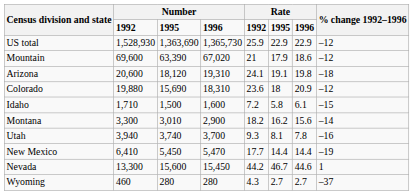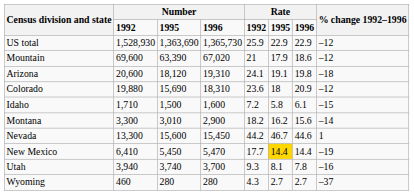 <table class="wikitable">
 <tr>
 <th rowspan="2">Census division and state</th>
 <th colspan="3">Number</th>
 <th colspan="3">Rate</th>
 <th rowspan="2">% change 1992–1996</th>
 </tr>
 <tr>
 <td><strong>1992</strong></td>
 <td><strong>1995</strong></td>
 <td><strong>1996</strong></td>
 <td><strong>1992</strong></td>
 <td><strong>1995</strong></td>
 <td><strong>1996</strong></td>
 </tr>
 <tr>
 <td>US total</td>
 <td>1,528,930</td>
 <td>1,363,690</td>
 <td>1,365,730</td>
 <td>25.9</td>
 <td>22.9</td>
 <td>22.9</td>
 <td>–12</td>
 </tr>
 <tr>
 <td>Mountain</td>
 <td>69,600</td>
 <td>63,390</td>
 <td>67,020</td>
 <td>21</td>
 <td>17.9</td>
 <td>18.6</td>
 <td>–12</td>
 </tr>
 <tr>
 <td>Arizona</td>
 <td>20,600</td>
 <td>18,120</td>
 <td>19,310</td>
 <td>24.1</td>
 <td>19.1</td>
 <td>19.8</td>
 <td>–18</td>
 </tr>
 <tr>
 <td>Colorado</td>
 <td>19,880</td>
 <td>15,690</td>
 <td>18,310</td>
 <td>23.6</td>
 <td>18</td>
 <td>20.9</td>
 <td>–12</td>
 </tr>
 <tr>
 <td>Idaho</td>
 <td>1,710</td>
 <td>1,500</td>
 <td>1,600</td>
 <td>7.2</td>
 <td>5.8</td>
 <td>6.1</td>
 <td>–15</td>
 </tr>
 <tr>
 <td>Montana</td>
 <td>3,300</td>
 <td>3,010</td>
 <td>2,900</td>
 <td>18.2</td>
 <td>16.2</td>
 <td>15.6</td>
 <td>–14</td>
 </tr>
 <tr>
+<td>Nevada</td>
+<td>13,300</td>
+<td>15,600</td>
+<td>15,450</td>
+<td>44.2</td>
+<td>46.7</td>
+<td>44.6</td>
+<td>1</td>
+</tr>
+<tr>
+<td>New Mexico</td>
+<td>6,410</td>
+<td>5,450</td>
+<td>5,470</td>
+<td>17.7</td>
+<td style="background: gold;">14.4</td>
+<td>14.4</td>
+<td>–19</td>
+</tr>
+<tr>
 <td>Utah</td>
 <td>3,940</td>
 <td>3,740</td>
 <td>3,700</td>
 <td>9.3</td>
 <td>8.1</td>
 <td>7.8</td>
 <td>–16</td>
-</tr>
-<tr>
-<td>New Mexico</td>
-<td>6,410</td>
-<td>5,450</td>
-<td>5,470</td>
-<td>17.7</td>
-<td>14.4</td>
-<td>14.4</td>
-<td>–19</td>
-</tr>
-<tr>
-<td>Nevada</td>
-<td>13,300</td>
-<td>15,600</td>
-<td>15,450</td>
-<td>44.2</td>
-<td>46.7</td>
-<td>44.6</td>
-<td>1</td>
 </tr>
 <tr>
 <td>Wyoming</td>
 <td>460</td>
 <td>280</td>
 <td>280</td>
 <td>4.3</td>
 <td>2.7</td>
 <td>2.7</td>
 <td>–37</td>
 </tr>
 </table>
